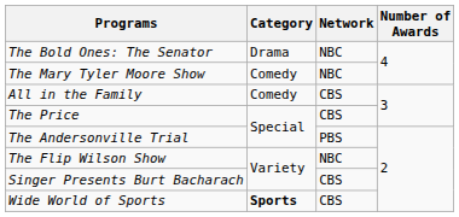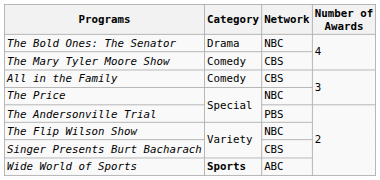 <table class="wikitable">
 <tr>
 <th>Programs</th>
 <th>Category</th>
 <th>Network</th>
 <th>Number of<br>Awards</th>
 </tr>
 <tr>
 <td><em>The Bold Ones: The Senator</em></td>
 <td>Drama</td>
 <td>NBC</td>
 <td rowspan="2">4</td>
 </tr>
 <tr>
 <td><em>The Mary Tyler Moore Show</em></td>
 <td>Comedy</td>
-<td>NBC</td>
+<td>CBS</td>
 </tr>
 <tr>
 <td><em>All in the Family</em></td>
 <td>Comedy</td>
 <td>CBS</td>
 <td rowspan="2">3</td>
 </tr>
 <tr>
 <td><em>The Price</em></td>
 <td rowspan="2">Special</td>
-<td>CBS</td>
+<td>NBC</td>
 </tr>
 <tr>
 <td><em>The Andersonville Trial</em></td>
 <td>PBS</td>
 <td rowspan="4">2</td>
 </tr>
 <tr>
 <td><em>The Flip Wilson Show</em></td>
 <td rowspan="2">Variety</td>
 <td>NBC</td>
 </tr>
 <tr>
 <td><em>Singer Presents Burt Bacharach</em></td>
 <td>CBS</td>
 </tr>
 <tr>
 <td><em>Wide World of Sports</em></td>
 <td><strong>Sports</strong></td>
-<td>CBS</td>
+<td>ABC</td>
 </tr>
 </table>
